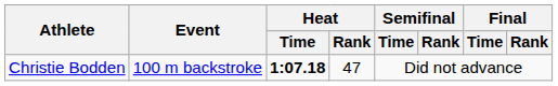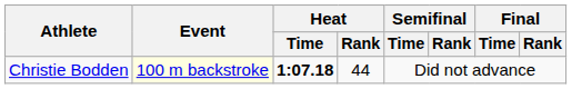 <table class=wikitable style="font-size:90%">
 <tr>
 <th rowspan="2">Athlete</th>
 <th rowspan="2">Event</th>
 <th colspan="2">Heat</th>
 <th colspan="2">Semifinal</th>
 <th colspan="2">Final</th>
 </tr>
 <tr style="font-size:95%">
 <th>Time</th>
 <th>Rank</th>
 <th>Time</th>
 <th>Rank</th>
 <th>Time</th>
 <th>Rank</th>
 </tr>
 <tr align=center>
 <td align=left><a href='#'>Christie Bodden</a></td>
-<td align=left><a href='#'>100 m backstroke</a></td>
+<td align=left style="background: lightyellow;"><a href='#'>100 m backstroke</a></td>
 <td><strong>1:07.18</strong></td>
-<td>47</td>
+<td>44</td>
 <td colspan=4>Did not advance</td>
 </tr>
 </table>
